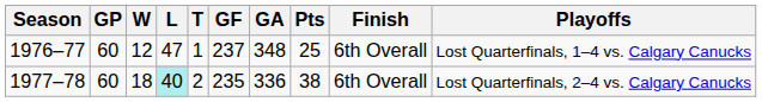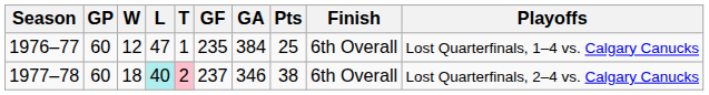 <table class="wikitable" style="text-align:center">
 <tr>
 <th>Season</th>
 <th>GP</th>
 <th>W</th>
 <th>L</th>
 <th>T</th>
 <th>GF</th>
 <th>GA</th>
 <th>Pts</th>
 <th>Finish</th>
 <th>Playoffs</th>
 </tr>
 <tr>
 <td>1976–77</td>
 <td>60</td>
 <td>12</td>
 <td>47</td>
 <td>1</td>
-<td>237</td>
-<td>348</td>
+<td>235</td>
+<td>384</td>
 <td>25</td>
 <td>6th Overall</td>
 <td align=left><small>Lost Quarterfinals, 1–4 vs. <a href='#'>Calgary Canucks</a></small></td>
 </tr>
 <tr>
 <td>1977–78</td>
 <td>60</td>
 <td>18</td>
 <td style="background: paleturquoise;">40</td>
-<td>2</td>
-<td>235</td>
-<td>336</td>
+<td style="background: pink;">2</td>
+<td>237</td>
+<td>346</td>
 <td>38</td>
 <td>6th Overall</td>
 <td align=left><small>Lost Quarterfinals, 2–4 vs. <a href='#'>Calgary Canucks</a></small></td>
 </tr>
 </table>
